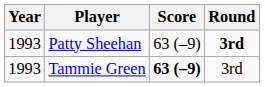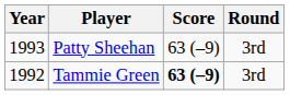 <table class="wikitable">
 <tr>
 <th>Year</th>
 <th>Player</th>
 <th>Score</th>
 <th>Round</th>
 </tr>
 <tr>
 <td>1993</td>
 <td><a href='#'>Patty Sheehan</a></td>
 <td>63 (–9)</td>
-<td align=center><strong>3rd</strong></td>
+<td align=center>3rd</td>
 </tr>
 <tr>
-<td>1993</td>
+<td>1992</td>
 <td><a href='#'>Tammie Green</a></td>
 <td><strong>63 (–9)</strong></td>
 <td align=center>3rd</td>
 </tr>
 </table>
